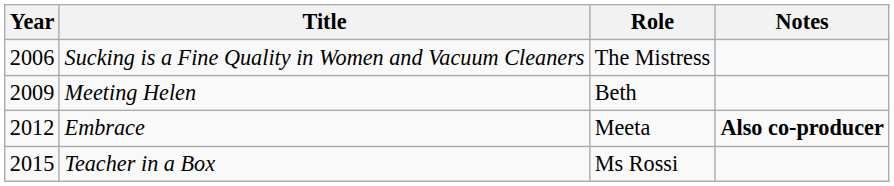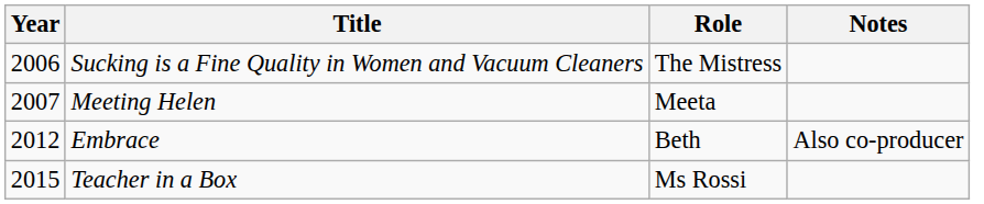 <table class="wikitable">
 <tr>
 <th>Year</th>
 <th>Title</th>
 <th>Role</th>
 <th>Notes</th>
 </tr>
 <tr>
 <td>2006</td>
 <td><em>Sucking is a Fine Quality in Women and Vacuum Cleaners</em></td>
 <td>The Mistress</td>
 <td></td>
 </tr>
 <tr>
-<td>2009</td>
+<td>2007</td>
 <td><em>Meeting Helen</em></td>
-<td>Beth</td>
+<td>Meeta</td>
 <td></td>
 </tr>
 <tr>
 <td>2012</td>
 <td><em>Embrace</em></td>
-<td>Meeta</td>
-<td><strong>Also co-producer</strong></td>
+<td>Beth</td>
+<td>Also co-producer</td>
 </tr>
 <tr>
 <td>2015</td>
 <td><em>Teacher in a Box</em></td>
 <td>Ms Rossi</td>
 <td></td>
 </tr>
 </table>
